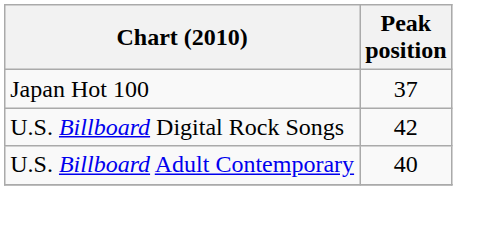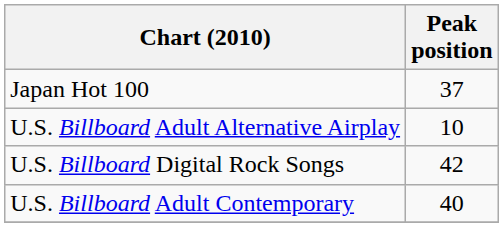 <table class="wikitable">
 <tr>
 <th>Chart (2010)</th>
 <th>Peak<br>position</th>
 </tr>
 <tr>
 <td>Japan Hot 100</td>
 <td align="center">37</td>
+</tr>
+<tr>
+<td>U.S. <em><a href='#'>Billboard</a></em> <a href='#'>Adult Alternative Airplay</a></td>
+<td align="center">10</td>
 </tr>
 <tr>
 <td>U.S. <em><a href='#'>Billboard</a></em> Digital Rock Songs</td>
 <td align="center">42</td>
 </tr>
 <tr>
 <td>U.S. <em><a href='#'>Billboard</a></em> <a href='#'>Adult Contemporary</a></td>
 <td align="center">40</td>
 </tr>
 <tr>
 </tr>
 </table>
